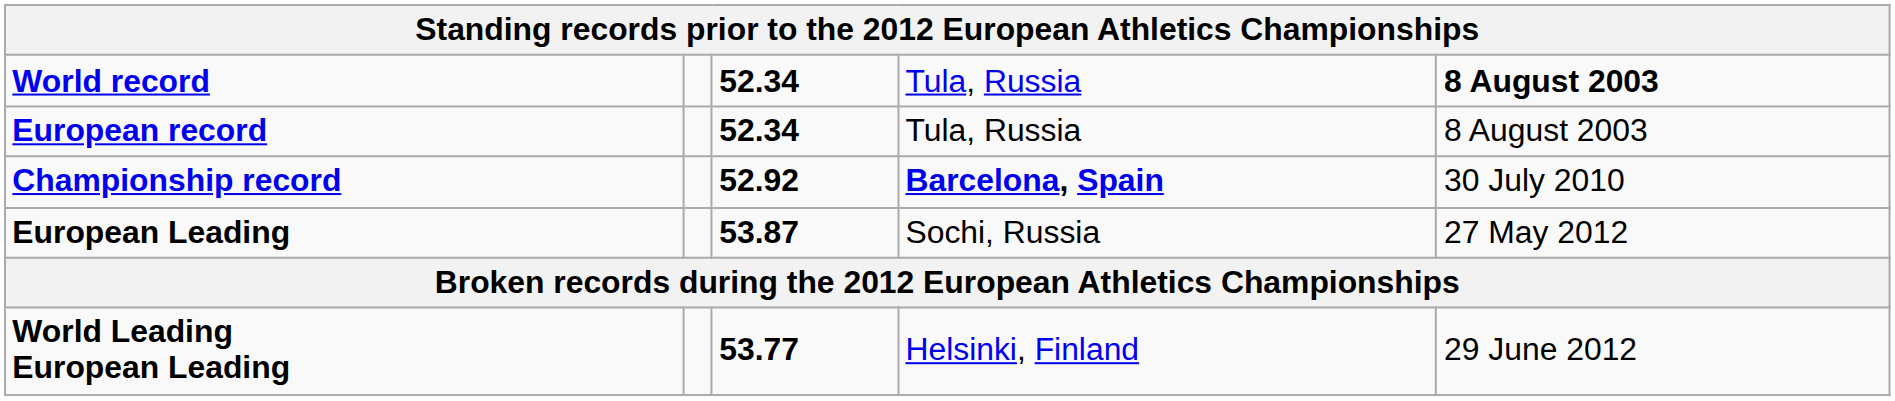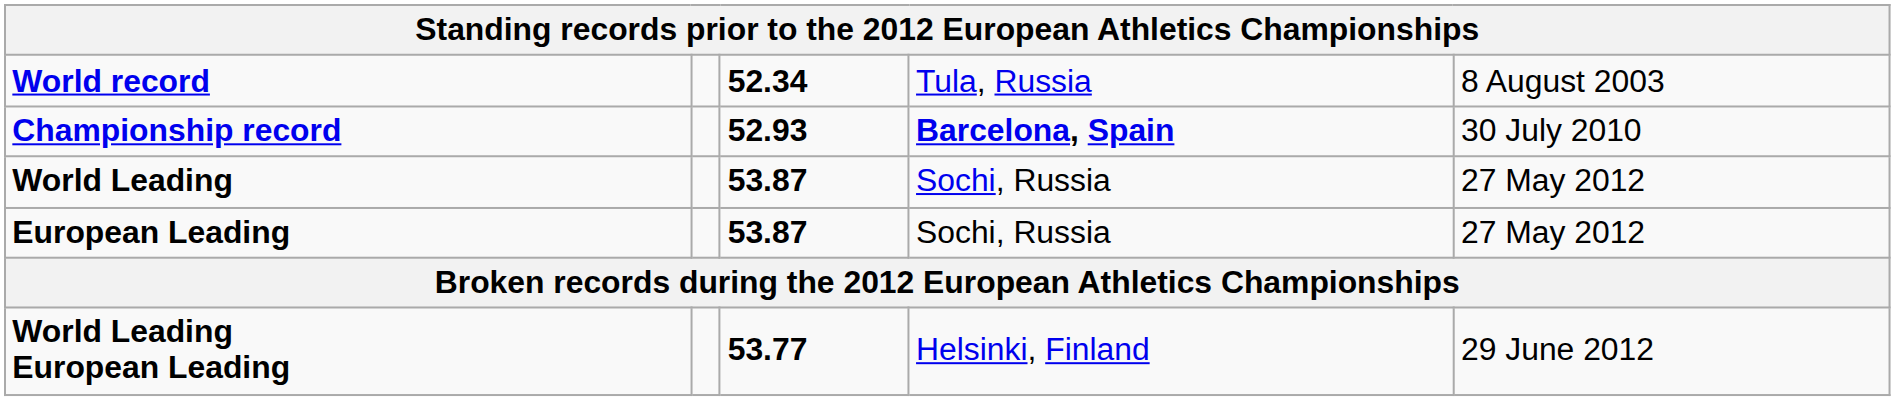 <table class="wikitable" width=75%>
 <tr>
 <th colspan="5">Standing records prior to the 2012 European Athletics Championships</th>
 </tr>
 <tr>
 <td><strong><a href='#'>World record</a></strong></td>
 <td></td>
 <td><strong>52.34</strong></td>
 <td><a href='#'>Tula</a>, <a href='#'>Russia</a></td>
-<td><strong>8 August 2003</strong></td>
-</tr>
-<tr>
-<td><strong><a href='#'>European record</a></strong></td>
-<td></td>
-<td><strong>52.34</strong></td>
-<td>Tula, Russia</td>
 <td>8 August 2003</td>
 </tr>
 <tr>
 <td><strong><a href='#'>Championship record</a></strong></td>
 <td></td>
-<td><strong>52.92</strong></td>
+<td><strong>52.93</strong></td>
 <td><strong><a href='#'>Barcelona</a>, <a href='#'>Spain</a></strong></td>
 <td>30 July 2010</td>
+</tr>
+<tr>
+<td><strong>World Leading</strong></td>
+<td></td>
+<td><strong>53.87</strong></td>
+<td><a href='#'>Sochi</a>, Russia</td>
+<td>27 May 2012</td>
 </tr>
 <tr>
 <td><strong>European Leading</strong></td>
 <td></td>
 <td><strong>53.87</strong></td>
 <td>Sochi, Russia</td>
 <td>27 May 2012</td>
 </tr>
 <tr>
 <th colspan="5">Broken records during the 2012 European Athletics Championships</th>
 </tr>
 <tr>
 <td><strong>World Leading</strong><br><strong>European Leading</strong></td>
 <td></td>
 <td><strong>53.77</strong></td>
 <td><a href='#'>Helsinki</a>, <a href='#'>Finland</a></td>
 <td>29 June 2012</td>
 </tr>
 </table>
